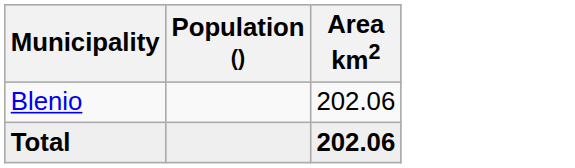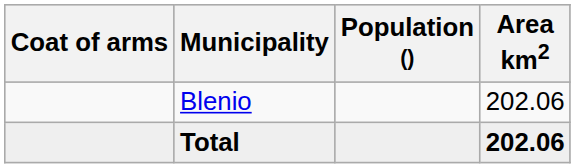 <table class="wikitable">
 <tr>
+<th>Coat of arms</th>
 <th>Municipality</th>
 <th>Population<br><small>()</small></th>
 <th>Area <br>km<sup>2</sup></th>
 </tr>
 <tr>
+<td></td>
 <td><a href='#'>Blenio</a></td>
 <td align="center"></td>
 <td align="center">202.06</td>
 </tr>
 <tr>
+<td bgcolor="#EFEFEF"></td>
 <td bgcolor="#EFEFEF"><strong>Total</strong></td>
 <td bgcolor="#EFEFEF" align="center"></td>
 <td bgcolor="#EFEFEF" align="center"><strong>202.06</strong></td>
 </tr>
 </table>
